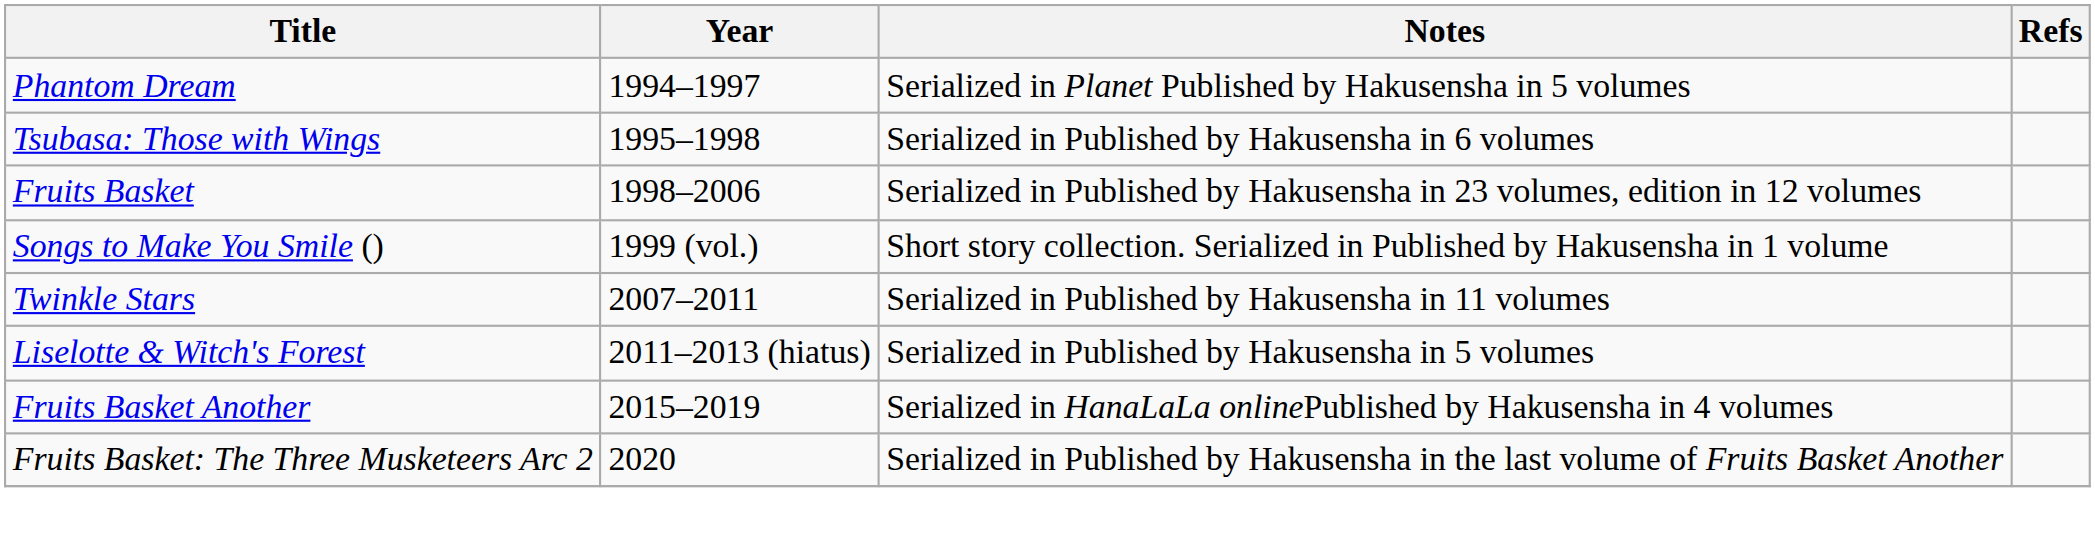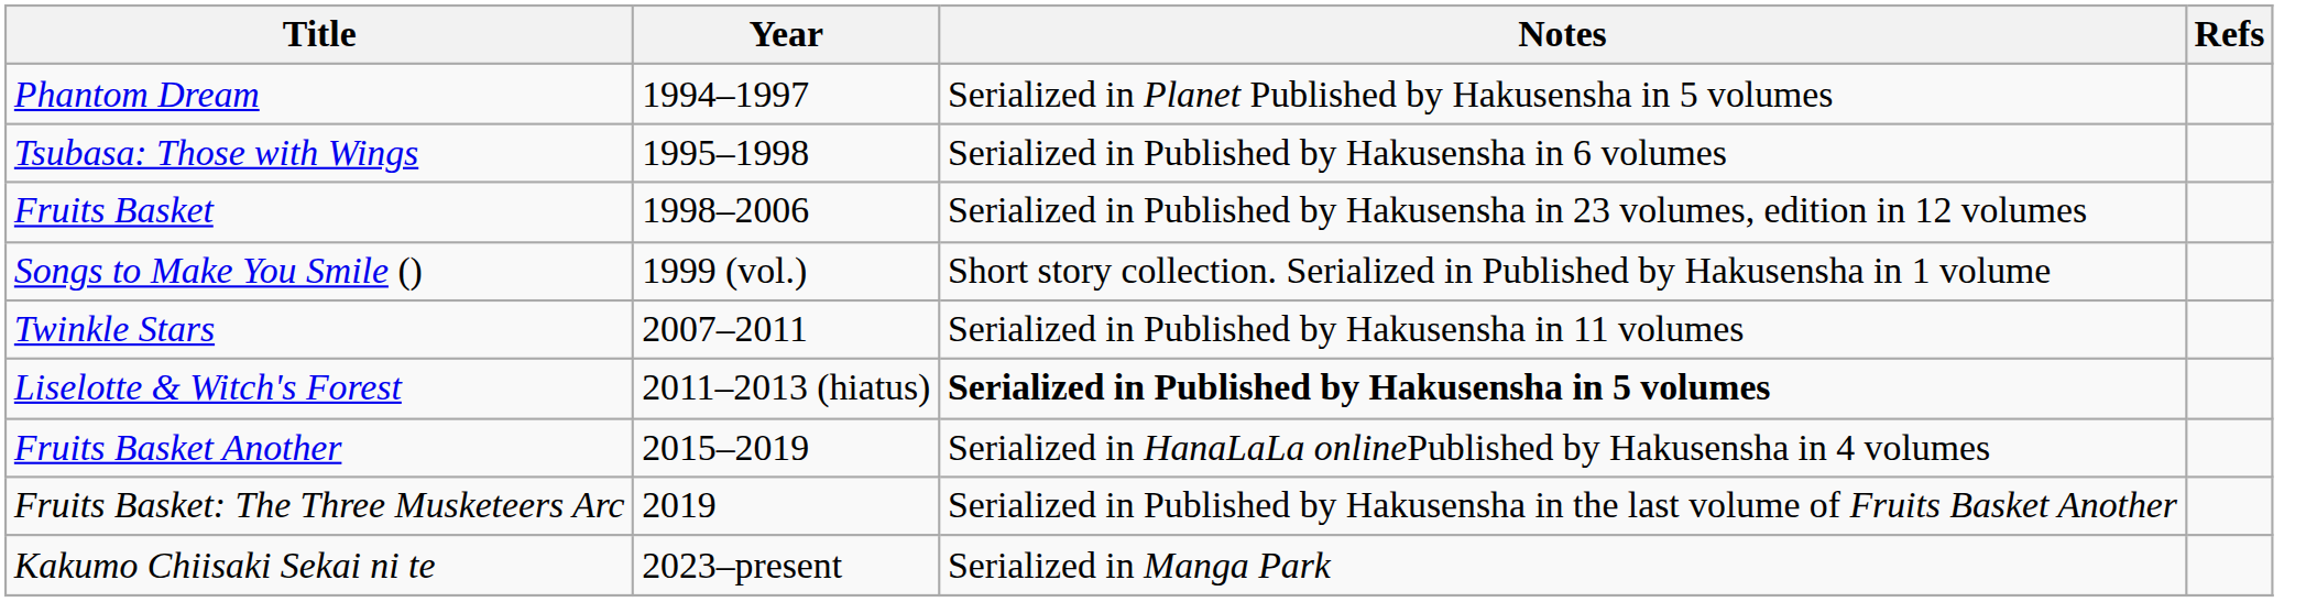 <table class="wikitable sortable">
 <tr>
 <th>Title</th>
 <th>Year</th>
 <th>Notes</th>
 <th>Refs</th>
 </tr>
 <tr>
 <td><em><a href='#'>Phantom Dream</a></em></td>
 <td>1994–1997</td>
 <td>Serialized in  <em>Planet</em> Published by Hakusensha in 5 volumes</td>
 <td></td>
 </tr>
 <tr>
 <td><em><a href='#'>Tsubasa: Those with Wings</a></em></td>
 <td>1995–1998</td>
 <td>Serialized in Published by Hakusensha in 6 volumes</td>
 <td></td>
 </tr>
 <tr>
 <td><em><a href='#'>Fruits Basket</a></em></td>
 <td>1998–2006</td>
 <td>Serialized in Published by Hakusensha in 23 volumes,  edition in 12 volumes</td>
 <td></td>
 </tr>
 <tr>
 <td><em><a href='#'>Songs to Make You Smile</a></em> ()</td>
 <td>1999 (vol.)</td>
 <td>Short story collection. Serialized in Published by Hakusensha in 1 volume</td>
 <td></td>
 </tr>
 <tr>
 <td><em><a href='#'>Twinkle Stars</a></em></td>
 <td>2007–2011</td>
 <td>Serialized in Published by Hakusensha in 11 volumes</td>
 <td></td>
 </tr>
 <tr>
 <td><em><a href='#'>Liselotte & Witch's Forest</a></em></td>
 <td>2011–2013 (hiatus)</td>
-<td>Serialized in Published by Hakusensha in 5 volumes</td>
+<td><strong>Serialized in Published by Hakusensha in 5 volumes</strong></td>
 <td></td>
 </tr>
 <tr>
 <td><em><a href='#'>Fruits Basket Another</a></em></td>
 <td>2015–2019</td>
 <td>Serialized in <em>HanaLaLa online</em>Published by Hakusensha in 4 volumes</td>
 <td></td>
 </tr>
 <tr>
-<td><em>Fruits Basket: The Three Musketeers Arc 2</em></td>
-<td>2020</td>
+<td><em>Fruits Basket: The Three Musketeers Arc</em></td>
+<td>2019</td>
 <td>Serialized in Published by Hakusensha in the last volume of <em>Fruits Basket Another</em></td>
+<td></td>
+</tr>
+<tr>
+<td><em>Kakumo Chiisaki Sekai ni te</em></td>
+<td>2023–present</td>
+<td>Serialized in <em>Manga Park</em></td>
 <td></td>
 </tr>
 <tr>
 </tr>
 </table>
